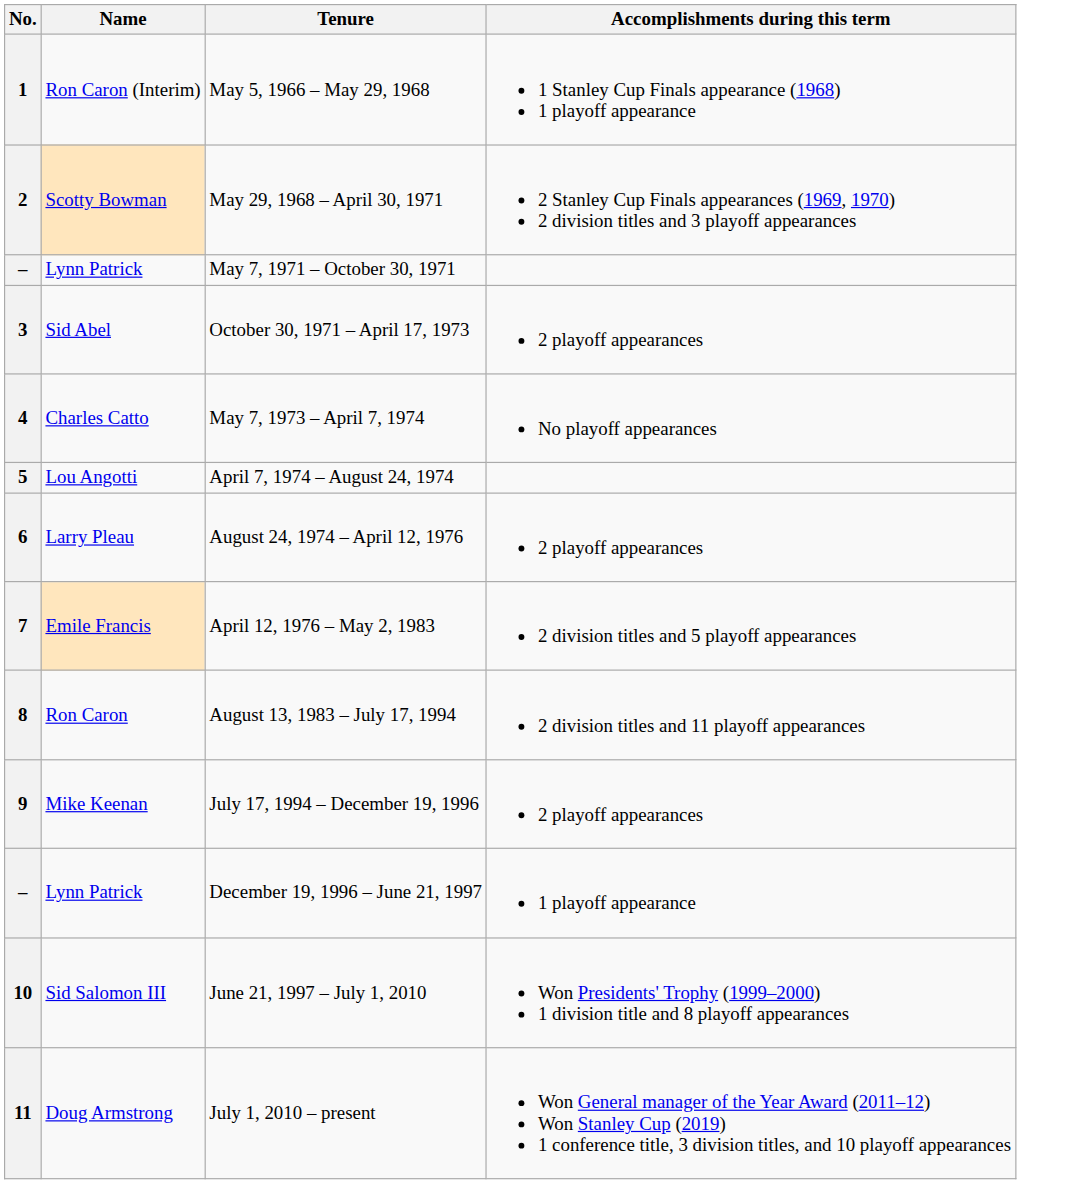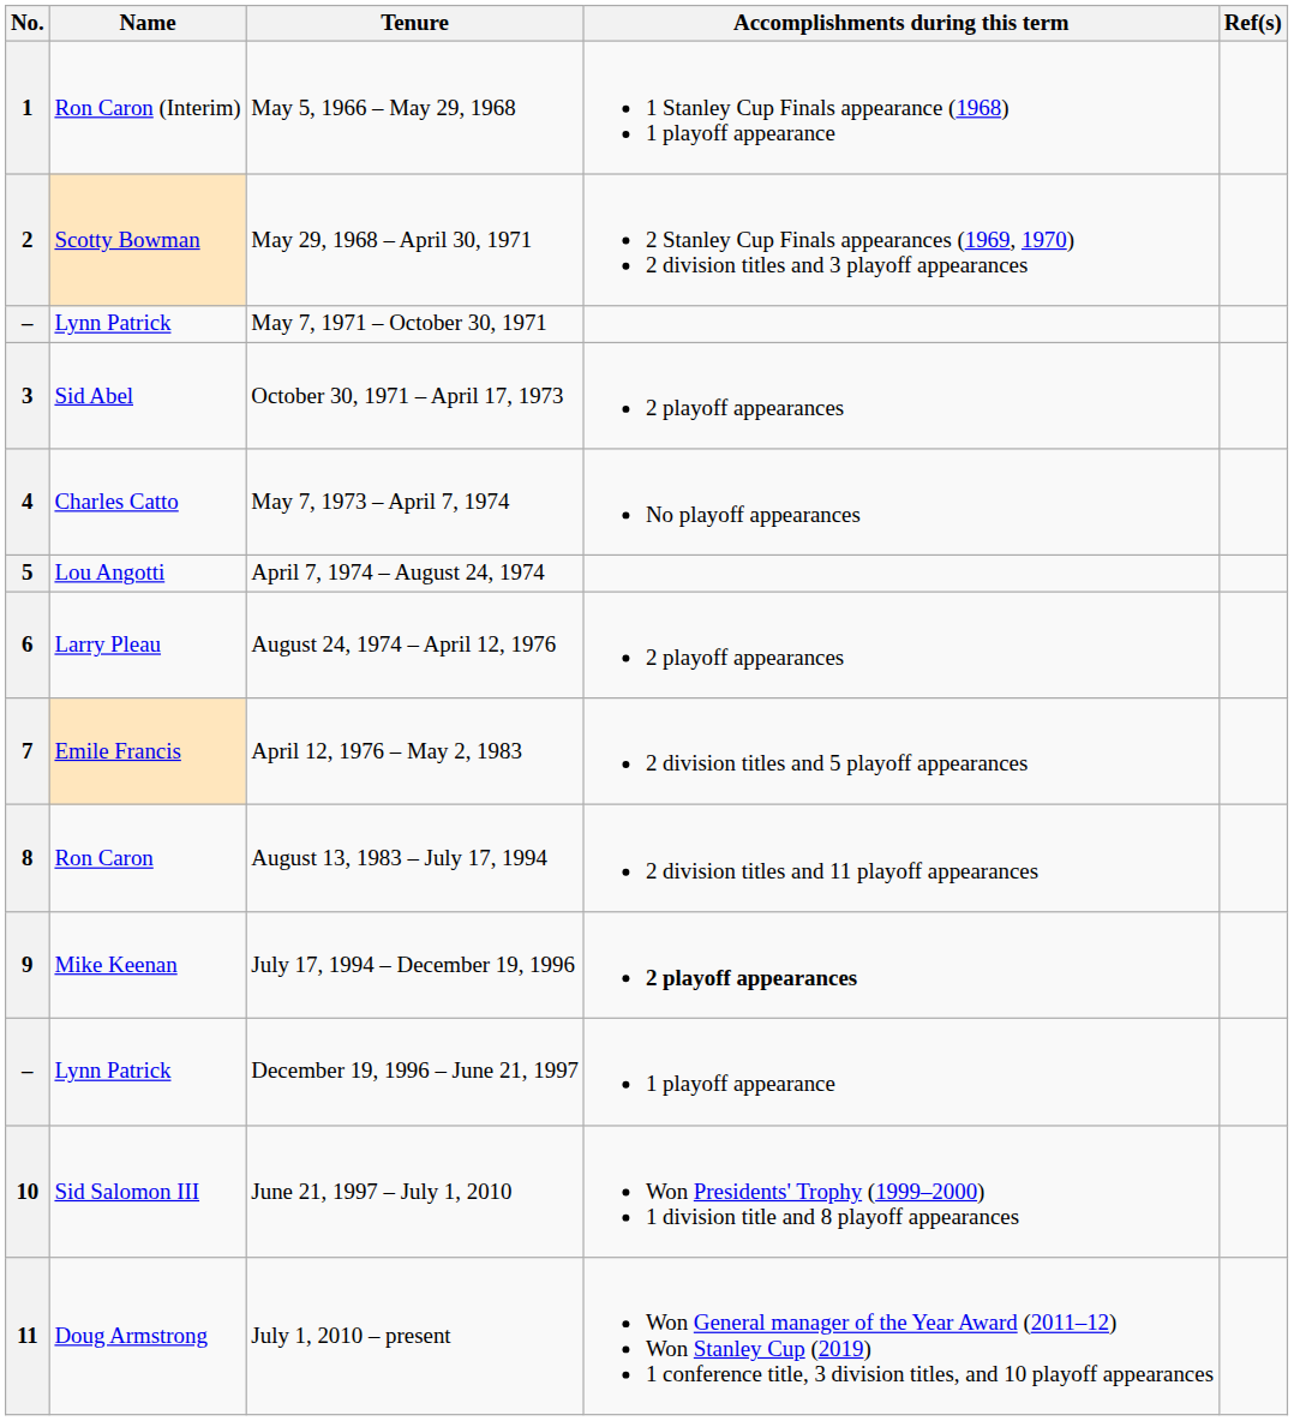 <table class="wikitable">
 <tr>
 <th scope="col">No.</th>
 <th scope="col">Name</th>
 <th scope="col">Tenure</th>
 <th scope="col">Accomplishments during this term</th>
+<th scope="col">Ref(s)</th>
 </tr>
 <tr>
 <th scope="row">1</th>
 <td><a href='#'>Ron Caron</a> (Interim)</td>
 <td>May 5, 1966 – May 29, 1968</td>
 <td><br><ul><li>1 Stanley Cup Finals appearance (<a href='#'>1968</a>)</li><li>1 playoff appearance</li></ul></td>
+<td></td>
 </tr>
 <tr>
 <th scope="row">2</th>
 <td style="background: #FFE6BD;"><a href='#'>Scotty Bowman</a></td>
 <td>May 29, 1968 – April 30, 1971</td>
 <td><br><ul><li>2 Stanley Cup Finals appearances (<a href='#'>1969</a>, <a href='#'>1970</a>)</li><li>2 division titles and 3 playoff appearances</li></ul></td>
+<td></td>
 </tr>
 <tr>
 <th scope="row">–</th>
 <td><a href='#'>Lynn Patrick</a></td>
 <td>May 7, 1971 – October 30, 1971</td>
+<td></td>
 <td></td>
 </tr>
 <tr>
 <th scope="row">3</th>
 <td><a href='#'>Sid Abel</a></td>
 <td>October 30, 1971 – April 17, 1973</td>
 <td><br><ul><li>2 playoff appearances</li></ul></td>
+<td></td>
 </tr>
 <tr>
 <th scope="row">4</th>
 <td><a href='#'>Charles Catto</a></td>
 <td>May 7, 1973 – April 7, 1974</td>
 <td><br><ul><li>No playoff appearances</li></ul></td>
+<td></td>
 </tr>
 <tr>
 <th scope="row">5</th>
 <td><a href='#'>Lou Angotti</a></td>
 <td>April 7, 1974 – August 24, 1974</td>
+<td></td>
 <td></td>
 </tr>
 <tr>
 <th scope="row">6</th>
 <td><a href='#'>Larry Pleau</a></td>
 <td>August 24, 1974 – April 12, 1976</td>
 <td><br><ul><li>2 playoff appearances</li></ul></td>
+<td></td>
 </tr>
 <tr>
 <th scope="row">7</th>
 <td style="background: #FFE6BD;"><a href='#'>Emile Francis</a></td>
 <td>April 12, 1976 – May 2, 1983</td>
 <td><br><ul><li>2 division titles and 5 playoff appearances</li></ul></td>
+<td></td>
 </tr>
 <tr>
 <th scope="row">8</th>
 <td><a href='#'>Ron Caron</a></td>
 <td>August 13, 1983 – July 17, 1994</td>
 <td><br><ul><li>2 division titles and 11 playoff appearances</li></ul></td>
+<td></td>
 </tr>
 <tr>
 <th scope="row">9</th>
 <td><a href='#'>Mike Keenan</a></td>
 <td>July 17, 1994 – December 19, 1996</td>
-<td><br><ul><li>2 playoff appearances</li></ul></td>
+<td><strong><br><ul><li>2 playoff appearances</li></ul></strong></td>
+<td></td>
 </tr>
 <tr>
 <th scope="row">–</th>
 <td><a href='#'>Lynn Patrick</a></td>
 <td>December 19, 1996 – June 21, 1997</td>
 <td><br><ul><li>1 playoff appearance</li></ul></td>
+<td></td>
 </tr>
 <tr>
 <th scope="row">10</th>
 <td><a href='#'>Sid Salomon III</a></td>
 <td>June 21, 1997 – July 1, 2010</td>
 <td><br><ul><li>Won <a href='#'>Presidents' Trophy</a> (<a href='#'>1999–2000</a>)</li><li>1 division title and 8 playoff appearances</li></ul></td>
+<td></td>
 </tr>
 <tr>
 <th scope="row">11</th>
 <td><a href='#'>Doug Armstrong</a></td>
 <td>July 1, 2010 – present</td>
 <td><br><ul><li>Won <a href='#'>General manager of the Year Award</a> (<a href='#'>2011–12</a>)</li><li>Won <a href='#'>Stanley Cup</a> (<a href='#'>2019</a>)</li><li>1 conference title, 3 division titles, and 10 playoff appearances</li></ul></td>
+<td></td>
 </tr>
 </table>
